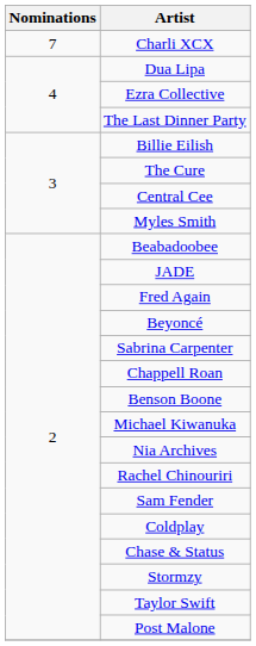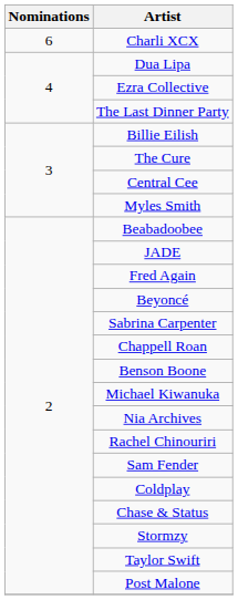 <table class="wikitable plainrowheaders" rowspan=2 border="2" cellpadding="4" style="text-align: center">
 <tr>
 <th scope="col" style="width:55px;">Nominations</th>
 <th scope="col" style="text-align:center;">Artist</th>
 </tr>
 <tr>
-<td scope=row style="text-align:center">7</td>
+<td scope=row style="text-align:center">6</td>
 <td><a href='#'>Charli XCX</a></td>
 </tr>
 <tr>
 <td scope=row style="text-align:center" rowspan="3">4</td>
 <td><a href='#'>Dua Lipa</a></td>
 </tr>
 <tr>
 <td><a href='#'>Ezra Collective</a></td>
 </tr>
 <tr>
 <td><a href='#'>The Last Dinner Party</a></td>
 </tr>
 <tr>
 <td scope=row style="text-align:center" rowspan="4">3</td>
 <td><a href='#'>Billie Eilish</a></td>
 </tr>
 <tr>
 <td><a href='#'>The Cure</a></td>
 </tr>
 <tr>
 <td><a href='#'>Central Cee</a></td>
 </tr>
 <tr>
 <td><a href='#'>Myles Smith</a></td>
 </tr>
 <tr>
 <td rowspan="16" scope="row" style="text-align:center">2</td>
 <td><a href='#'>Beabadoobee</a></td>
 </tr>
 <tr>
 <td><a href='#'>JADE</a></td>
 </tr>
 <tr>
 <td><a href='#'>Fred Again</a></td>
 </tr>
 <tr>
 <td><a href='#'>Beyoncé</a></td>
 </tr>
 <tr>
 <td><a href='#'>Sabrina Carpenter</a></td>
 </tr>
 <tr>
 <td><a href='#'>Chappell Roan</a></td>
 </tr>
 <tr>
 <td><a href='#'>Benson Boone</a></td>
 </tr>
 <tr>
 <td><a href='#'>Michael Kiwanuka</a></td>
 </tr>
 <tr>
 <td><a href='#'>Nia Archives</a></td>
 </tr>
 <tr>
 <td><a href='#'>Rachel Chinouriri</a></td>
 </tr>
 <tr>
 <td><a href='#'>Sam Fender</a></td>
 </tr>
 <tr>
 <td><a href='#'>Coldplay</a></td>
 </tr>
 <tr>
 <td><a href='#'>Chase & Status</a></td>
 </tr>
 <tr>
 <td><a href='#'>Stormzy</a></td>
 </tr>
 <tr>
 <td><a href='#'>Taylor Swift</a></td>
 </tr>
 <tr>
 <td><a href='#'>Post Malone</a></td>
 </tr>
 <tr>
 </tr>
 </table>
